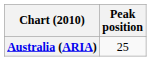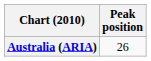 <table class="wikitable sortable plainrowheaders" style="text-align:center">
 <tr>
 <th scope="col">Chart (2010)</th>
 <th scope="col">Peak<br>position</th>
 </tr>
 <tr>
 <th scope="row"><a href='#'>Australia</a> (<a href='#'>ARIA</a>)</th>
-<td>25</td>
+<td>26</td>
 </tr>
 </table>
